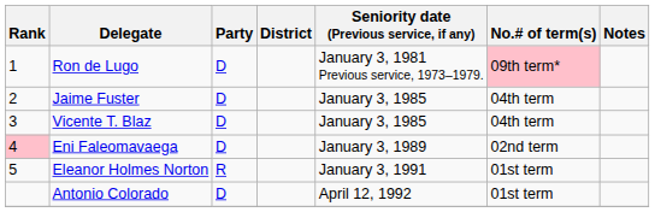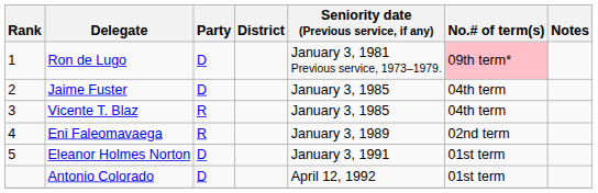 <table class="wikitable sortable">
 <tr valign=bottom>
 <th>Rank</th>
 <th>Delegate</th>
 <th>Party</th>
 <th>District</th>
 <th>Seniority date<br><small>(Previous service, if any)</small><br></th>
 <th>No.# of term(s)</th>
 <th>Notes</th>
 </tr>
 <tr>
 <td>1</td>
 <td><a href='#'>Ron de Lugo</a></td>
 <td><a href='#'>D</a></td>
 <td></td>
 <td>January 3, 1981<br><small>Previous service, 1973–1979. </small></td>
 <td style="background: pink;">09th term*</td>
 <td></td>
 </tr>
 <tr>
 <td>2</td>
 <td><a href='#'>Jaime Fuster</a></td>
 <td><a href='#'>D</a></td>
 <td></td>
 <td>January 3, 1985</td>
 <td>04th term</td>
 <td></td>
 </tr>
 <tr>
 <td>3</td>
 <td><a href='#'>Vicente T. Blaz</a></td>
-<td><a href='#'>D</a></td>
+<td><a href='#'>R</a></td>
 <td></td>
 <td>January 3, 1985</td>
 <td>04th term</td>
 <td></td>
 </tr>
 <tr>
-<td style="background: pink;">4</td>
+<td>4</td>
 <td><a href='#'>Eni Faleomavaega</a></td>
-<td><a href='#'>D</a></td>
+<td><a href='#'>R</a></td>
 <td></td>
 <td>January 3, 1989</td>
 <td>02nd term</td>
 <td></td>
 </tr>
 <tr>
 <td>5</td>
 <td><a href='#'>Eleanor Holmes Norton</a></td>
-<td><a href='#'>R</a></td>
+<td><a href='#'>D</a></td>
 <td></td>
 <td>January 3, 1991</td>
 <td>01st term</td>
 <td></td>
 </tr>
 <tr>
 <td></td>
 <td><a href='#'>Antonio Colorado</a></td>
 <td><a href='#'>D</a></td>
 <td></td>
 <td>April 12, 1992</td>
 <td>01st term</td>
 <td></td>
 </tr>
 <tr>
 </tr>
 </table>
